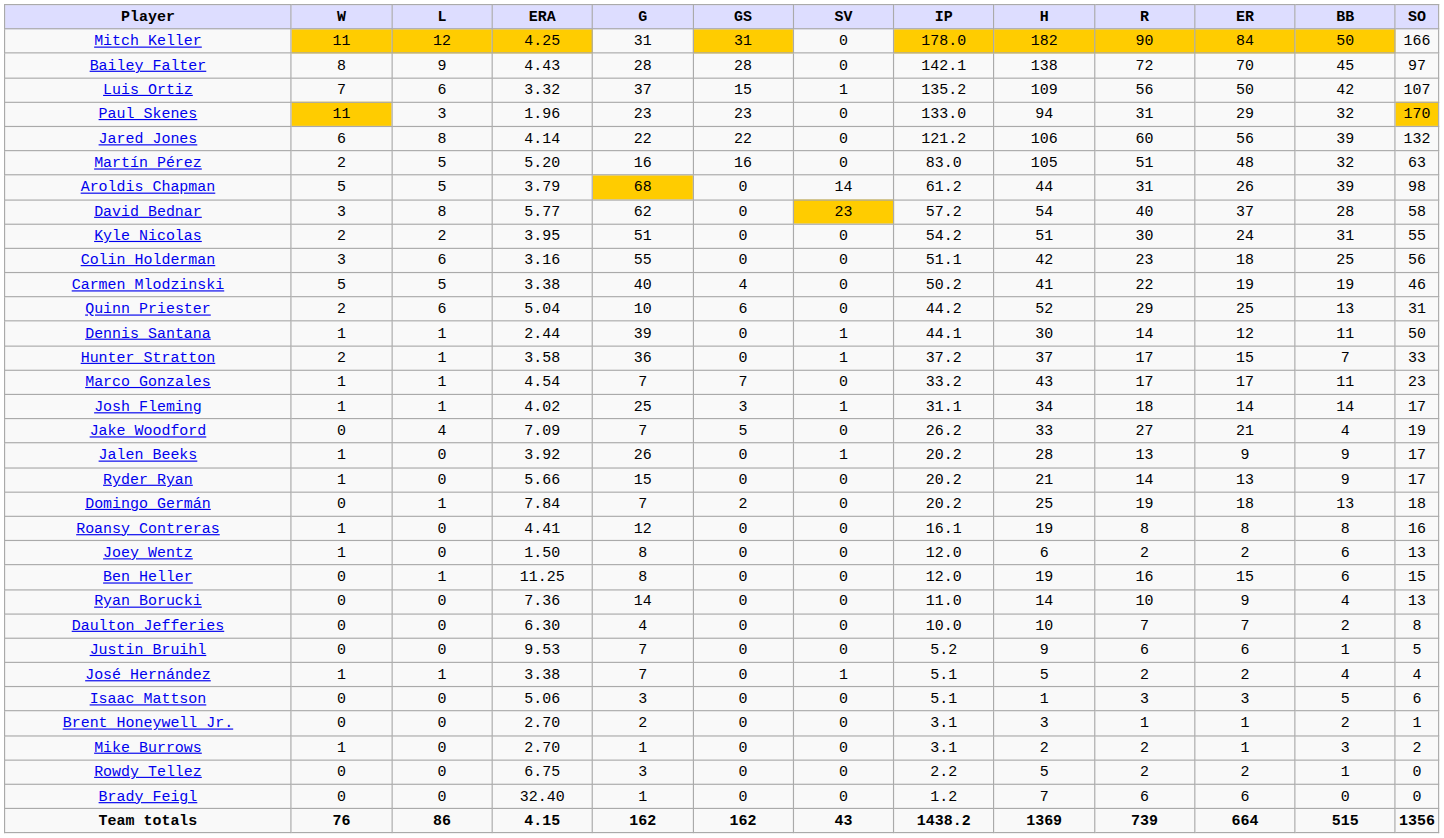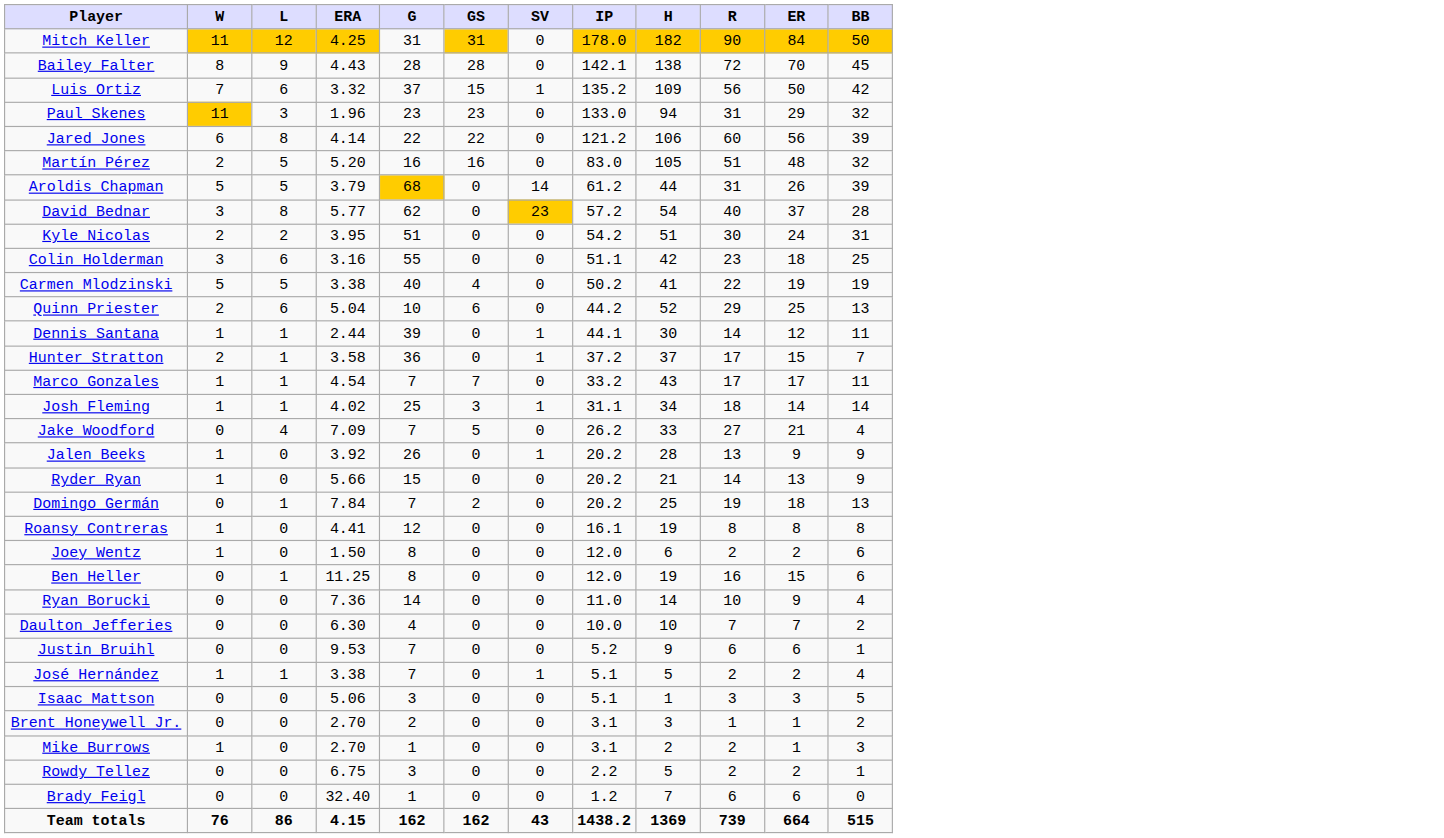 <table class="wikitable" style="text-align:center;">
 <tr>
 <th style="background:#ddf;width:20%;"><strong>Player</strong></th>
 <th style="background:#ddf;width:7%;"><strong>W</strong></th>
 <th style="background:#ddf;width:7%;"><strong>L</strong></th>
 <th style="background:#ddf;width:7%;"><strong>ERA</strong></th>
 <th style="background:#ddf;width:7%;"><strong>G</strong></th>
 <th style="background:#ddf;width:7%;"><strong>GS</strong></th>
 <th style="background:#ddf;width:7%;"><strong>SV</strong></th>
 <th style="background:#ddf;width:7%;"><strong>IP</strong></th>
 <th style="background:#ddf;width:7%;"><strong>H</strong></th>
 <th style="background:#ddf;width:7%;"><strong>R</strong></th>
 <th style="background:#ddf;width:7%;"><strong>ER</strong></th>
 <th style="background:#ddf;width:7%;"><strong>BB</strong></th>
-<th style="background:#ddf;width:7%;"><strong>SO</strong></th>
 </tr>
 <tr>
 <td><a href='#'>Mitch Keller</a></td>
 <td bgcolor=#ffcc00>11</td>
 <td bgcolor=#ffcc00>12</td>
 <td bgcolor=#ffcc00>4.25</td>
 <td>31</td>
 <td bgcolor=#ffcc00>31</td>
 <td>0</td>
 <td bgcolor=#ffcc00>178.0</td>
 <td bgcolor=#ffcc00>182</td>
 <td bgcolor=#ffcc00>90</td>
 <td bgcolor=#ffcc00>84</td>
 <td bgcolor=#ffcc00>50</td>
-<td>166</td>
 </tr>
 <tr>
 <td><a href='#'>Bailey Falter</a></td>
 <td>8</td>
 <td>9</td>
 <td>4.43</td>
 <td>28</td>
 <td>28</td>
 <td>0</td>
 <td>142.1</td>
 <td>138</td>
 <td>72</td>
 <td>70</td>
 <td>45</td>
-<td>97</td>
 </tr>
 <tr>
 <td><a href='#'>Luis Ortiz</a></td>
 <td>7</td>
 <td>6</td>
 <td>3.32</td>
 <td>37</td>
 <td>15</td>
 <td>1</td>
 <td>135.2</td>
 <td>109</td>
 <td>56</td>
 <td>50</td>
 <td>42</td>
-<td>107</td>
 </tr>
 <tr>
 <td><a href='#'>Paul Skenes</a></td>
 <td bgcolor=#ffcc00>11</td>
 <td>3</td>
 <td>1.96</td>
 <td>23</td>
 <td>23</td>
 <td>0</td>
 <td>133.0</td>
 <td>94</td>
 <td>31</td>
 <td>29</td>
 <td>32</td>
-<td bgcolor=#ffcc00>170</td>
 </tr>
 <tr>
 <td><a href='#'>Jared Jones</a></td>
 <td>6</td>
 <td>8</td>
 <td>4.14</td>
 <td>22</td>
 <td>22</td>
 <td>0</td>
 <td>121.2</td>
 <td>106</td>
 <td>60</td>
 <td>56</td>
 <td>39</td>
-<td>132</td>
 </tr>
 <tr>
 <td><a href='#'>Martín Pérez</a></td>
 <td>2</td>
 <td>5</td>
 <td>5.20</td>
 <td>16</td>
 <td>16</td>
 <td>0</td>
 <td>83.0</td>
 <td>105</td>
 <td>51</td>
 <td>48</td>
 <td>32</td>
-<td>63</td>
 </tr>
 <tr>
 <td><a href='#'>Aroldis Chapman</a></td>
 <td>5</td>
 <td>5</td>
 <td>3.79</td>
 <td bgcolor=#ffcc00>68</td>
 <td>0</td>
 <td>14</td>
 <td>61.2</td>
 <td>44</td>
 <td>31</td>
 <td>26</td>
 <td>39</td>
-<td>98</td>
 </tr>
 <tr>
 <td><a href='#'>David Bednar</a></td>
 <td>3</td>
 <td>8</td>
 <td>5.77</td>
 <td>62</td>
 <td>0</td>
 <td bgcolor=#ffcc00>23</td>
 <td>57.2</td>
 <td>54</td>
 <td>40</td>
 <td>37</td>
 <td>28</td>
-<td>58</td>
 </tr>
 <tr>
 <td><a href='#'>Kyle Nicolas</a></td>
 <td>2</td>
 <td>2</td>
 <td>3.95</td>
 <td>51</td>
 <td>0</td>
 <td>0</td>
 <td>54.2</td>
 <td>51</td>
 <td>30</td>
 <td>24</td>
 <td>31</td>
-<td>55</td>
 </tr>
 <tr>
 <td><a href='#'>Colin Holderman</a></td>
 <td>3</td>
 <td>6</td>
 <td>3.16</td>
 <td>55</td>
 <td>0</td>
 <td>0</td>
 <td>51.1</td>
 <td>42</td>
 <td>23</td>
 <td>18</td>
 <td>25</td>
-<td>56</td>
 </tr>
 <tr>
 <td><a href='#'>Carmen Mlodzinski</a></td>
 <td>5</td>
 <td>5</td>
 <td>3.38</td>
 <td>40</td>
 <td>4</td>
 <td>0</td>
 <td>50.2</td>
 <td>41</td>
 <td>22</td>
 <td>19</td>
 <td>19</td>
-<td>46</td>
 </tr>
 <tr>
 <td><a href='#'>Quinn Priester</a></td>
 <td>2</td>
 <td>6</td>
 <td>5.04</td>
 <td>10</td>
 <td>6</td>
 <td>0</td>
 <td>44.2</td>
 <td>52</td>
 <td>29</td>
 <td>25</td>
 <td>13</td>
-<td>31</td>
 </tr>
 <tr>
 <td><a href='#'>Dennis Santana</a></td>
 <td>1</td>
 <td>1</td>
 <td>2.44</td>
 <td>39</td>
 <td>0</td>
 <td>1</td>
 <td>44.1</td>
 <td>30</td>
 <td>14</td>
 <td>12</td>
 <td>11</td>
-<td>50</td>
 </tr>
 <tr>
 <td><a href='#'>Hunter Stratton</a></td>
 <td>2</td>
 <td>1</td>
 <td>3.58</td>
 <td>36</td>
 <td>0</td>
 <td>1</td>
 <td>37.2</td>
 <td>37</td>
 <td>17</td>
 <td>15</td>
 <td>7</td>
-<td>33</td>
 </tr>
 <tr>
 <td><a href='#'>Marco Gonzales</a></td>
 <td>1</td>
 <td>1</td>
 <td>4.54</td>
 <td>7</td>
 <td>7</td>
 <td>0</td>
 <td>33.2</td>
 <td>43</td>
 <td>17</td>
 <td>17</td>
 <td>11</td>
-<td>23</td>
 </tr>
 <tr>
 <td><a href='#'>Josh Fleming</a></td>
 <td>1</td>
 <td>1</td>
 <td>4.02</td>
 <td>25</td>
 <td>3</td>
 <td>1</td>
 <td>31.1</td>
 <td>34</td>
 <td>18</td>
 <td>14</td>
 <td>14</td>
-<td>17</td>
 </tr>
 <tr>
 <td><a href='#'>Jake Woodford</a></td>
 <td>0</td>
 <td>4</td>
 <td>7.09</td>
 <td>7</td>
 <td>5</td>
 <td>0</td>
 <td>26.2</td>
 <td>33</td>
 <td>27</td>
 <td>21</td>
 <td>4</td>
-<td>19</td>
 </tr>
 <tr>
 <td><a href='#'>Jalen Beeks</a></td>
 <td>1</td>
 <td>0</td>
 <td>3.92</td>
 <td>26</td>
 <td>0</td>
 <td>1</td>
 <td>20.2</td>
 <td>28</td>
 <td>13</td>
 <td>9</td>
 <td>9</td>
-<td>17</td>
 </tr>
 <tr>
 <td><a href='#'>Ryder Ryan</a></td>
 <td>1</td>
 <td>0</td>
 <td>5.66</td>
 <td>15</td>
 <td>0</td>
 <td>0</td>
 <td>20.2</td>
 <td>21</td>
 <td>14</td>
 <td>13</td>
 <td>9</td>
-<td>17</td>
 </tr>
 <tr>
 <td><a href='#'>Domingo Germán</a></td>
 <td>0</td>
 <td>1</td>
 <td>7.84</td>
 <td>7</td>
 <td>2</td>
 <td>0</td>
 <td>20.2</td>
 <td>25</td>
 <td>19</td>
 <td>18</td>
 <td>13</td>
-<td>18</td>
 </tr>
 <tr>
 <td><a href='#'>Roansy Contreras</a></td>
 <td>1</td>
 <td>0</td>
 <td>4.41</td>
 <td>12</td>
 <td>0</td>
 <td>0</td>
 <td>16.1</td>
 <td>19</td>
 <td>8</td>
 <td>8</td>
 <td>8</td>
-<td>16</td>
 </tr>
 <tr>
 <td><a href='#'>Joey Wentz</a></td>
 <td>1</td>
 <td>0</td>
 <td>1.50</td>
 <td>8</td>
 <td>0</td>
 <td>0</td>
 <td>12.0</td>
 <td>6</td>
 <td>2</td>
 <td>2</td>
 <td>6</td>
-<td>13</td>
 </tr>
 <tr>
 <td><a href='#'>Ben Heller</a></td>
 <td>0</td>
 <td>1</td>
 <td>11.25</td>
 <td>8</td>
 <td>0</td>
 <td>0</td>
 <td>12.0</td>
 <td>19</td>
 <td>16</td>
 <td>15</td>
 <td>6</td>
-<td>15</td>
 </tr>
 <tr>
 <td><a href='#'>Ryan Borucki</a></td>
 <td>0</td>
 <td>0</td>
 <td>7.36</td>
 <td>14</td>
 <td>0</td>
 <td>0</td>
 <td>11.0</td>
 <td>14</td>
 <td>10</td>
 <td>9</td>
 <td>4</td>
-<td>13</td>
 </tr>
 <tr>
 <td><a href='#'>Daulton Jefferies</a></td>
 <td>0</td>
 <td>0</td>
 <td>6.30</td>
 <td>4</td>
 <td>0</td>
 <td>0</td>
 <td>10.0</td>
 <td>10</td>
 <td>7</td>
 <td>7</td>
 <td>2</td>
-<td>8</td>
 </tr>
 <tr>
 <td><a href='#'>Justin Bruihl</a></td>
 <td>0</td>
 <td>0</td>
 <td>9.53</td>
 <td>7</td>
 <td>0</td>
 <td>0</td>
 <td>5.2</td>
 <td>9</td>
 <td>6</td>
 <td>6</td>
 <td>1</td>
-<td>5</td>
 </tr>
 <tr>
 <td><a href='#'>José Hernández</a></td>
 <td>1</td>
 <td>1</td>
 <td>3.38</td>
 <td>7</td>
 <td>0</td>
 <td>1</td>
 <td>5.1</td>
 <td>5</td>
 <td>2</td>
 <td>2</td>
-<td>4</td>
 <td>4</td>
 </tr>
 <tr>
 <td><a href='#'>Isaac Mattson</a></td>
 <td>0</td>
 <td>0</td>
 <td>5.06</td>
 <td>3</td>
 <td>0</td>
 <td>0</td>
 <td>5.1</td>
 <td>1</td>
 <td>3</td>
 <td>3</td>
 <td>5</td>
-<td>6</td>
 </tr>
 <tr>
 <td><a href='#'>Brent Honeywell Jr.</a></td>
 <td>0</td>
 <td>0</td>
 <td>2.70</td>
 <td>2</td>
 <td>0</td>
 <td>0</td>
 <td>3.1</td>
 <td>3</td>
 <td>1</td>
 <td>1</td>
 <td>2</td>
-<td>1</td>
 </tr>
 <tr>
 <td><a href='#'>Mike Burrows</a></td>
 <td>1</td>
 <td>0</td>
 <td>2.70</td>
 <td>1</td>
 <td>0</td>
 <td>0</td>
 <td>3.1</td>
 <td>2</td>
 <td>2</td>
 <td>1</td>
 <td>3</td>
-<td>2</td>
 </tr>
 <tr>
 <td><a href='#'>Rowdy Tellez</a></td>
 <td>0</td>
 <td>0</td>
 <td>6.75</td>
 <td>3</td>
 <td>0</td>
 <td>0</td>
 <td>2.2</td>
 <td>5</td>
 <td>2</td>
 <td>2</td>
 <td>1</td>
-<td>0</td>
 </tr>
 <tr>
 <td><a href='#'>Brady Feigl</a></td>
 <td>0</td>
 <td>0</td>
 <td>32.40</td>
 <td>1</td>
 <td>0</td>
 <td>0</td>
 <td>1.2</td>
 <td>7</td>
 <td>6</td>
 <td>6</td>
-<td>0</td>
 <td>0</td>
 </tr>
 <tr>
 <td><strong>Team totals</strong></td>
 <td><strong>76</strong></td>
 <td><strong>86</strong></td>
 <td><strong>4.15</strong></td>
 <td><strong>162</strong></td>
 <td><strong>162</strong></td>
 <td><strong>43</strong></td>
 <td><strong>1438.2</strong></td>
 <td><strong>1369</strong></td>
 <td><strong>739</strong></td>
 <td><strong>664</strong></td>
 <td><strong>515</strong></td>
-<td><strong>1356</strong></td>
 </tr>
 </table>
